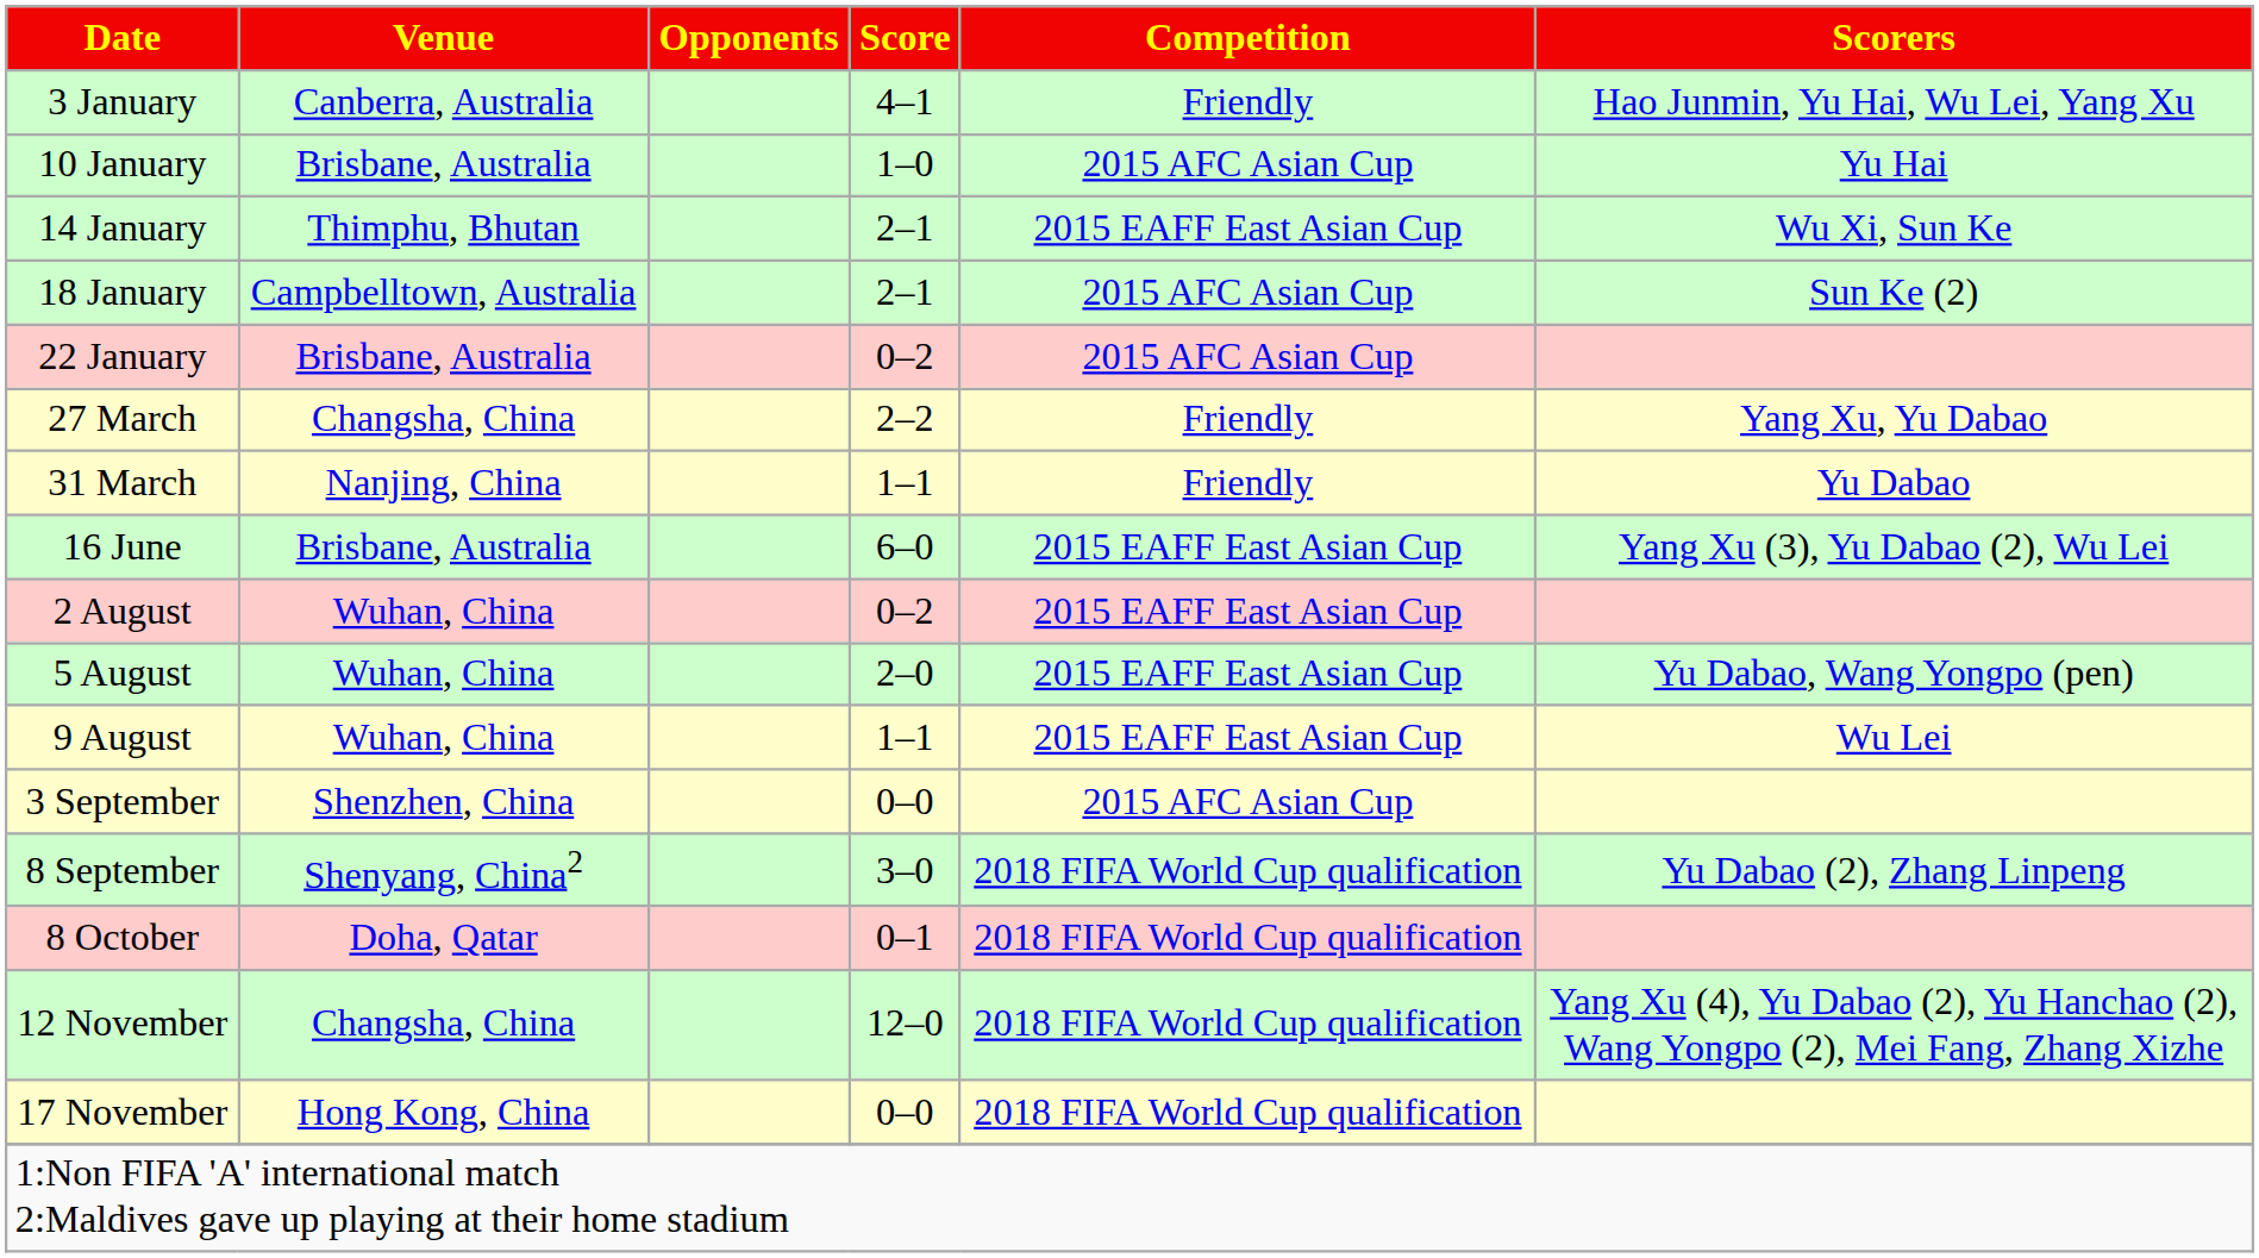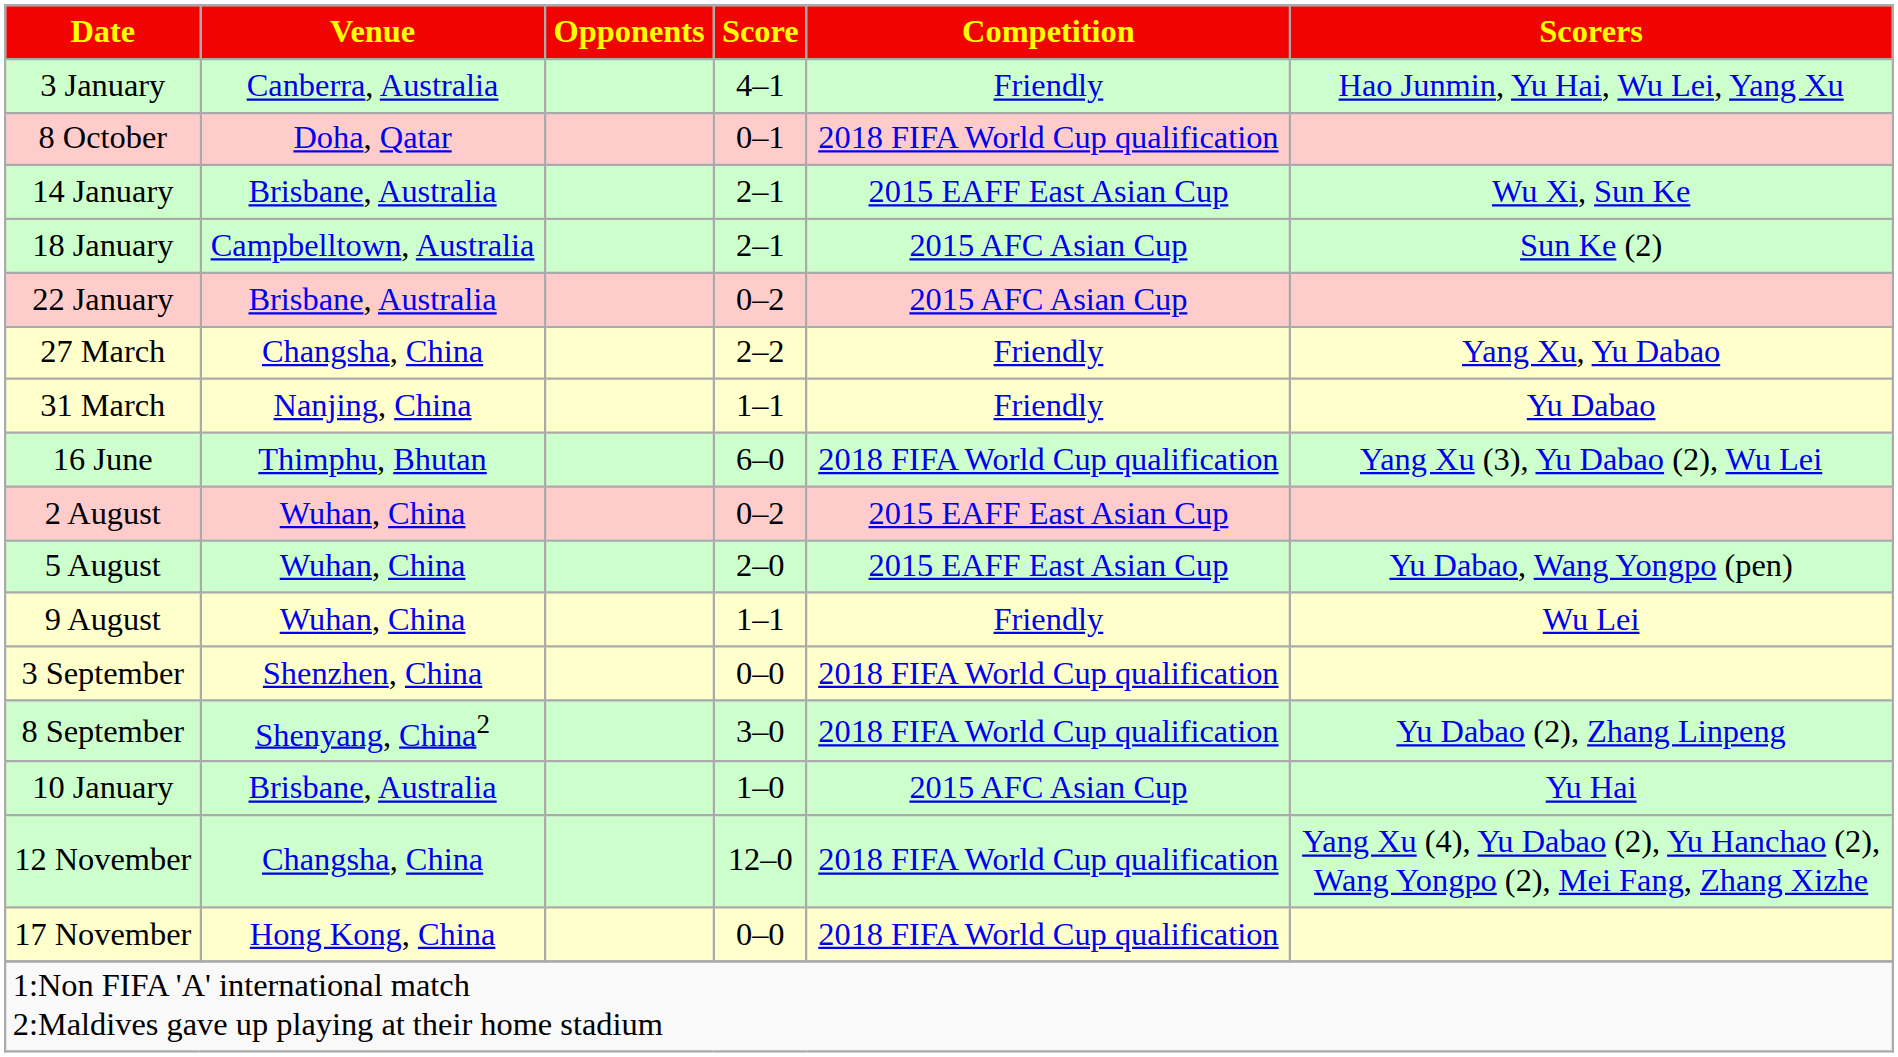 <table width=95% class="wikitable" style="text-align: center; font-size: 90%">
 <tr bgcolor=#F00300 style="color:yellow">
 <td><strong>Date</strong></td>
 <td><strong>Venue</strong></td>
 <td><strong>Opponents</strong></td>
 <td><strong>Score</strong></td>
 <td><strong>Competition</strong></td>
 <td><strong>Scorers</strong></td>
 </tr>
 <tr bgcolor=#CCFFCC>
 <td>3 January</td>
 <td><a href='#'>Canberra</a>, <a href='#'>Australia</a></td>
 <td></td>
 <td>4–1</td>
 <td><a href='#'>Friendly</a></td>
 <td><a href='#'>Hao Junmin</a>, <a href='#'>Yu Hai</a>, <a href='#'>Wu Lei</a>, <a href='#'>Yang Xu</a></td>
 </tr>
-<tr bgcolor=#CCFFCC>
-<td>10 January</td>
-<td><a href='#'>Brisbane</a>, <a href='#'>Australia</a></td>
+<tr bgcolor=#FFCCCC>
+<td>8 October</td>
+<td><a href='#'>Doha</a>, <a href='#'>Qatar</a></td>
 <td></td>
-<td>1–0</td>
-<td><a href='#'>2015 AFC Asian Cup</a></td>
-<td><a href='#'>Yu Hai</a></td>
+<td>0–1</td>
+<td><a href='#'>2018 FIFA World Cup qualification</a></td>
+<td></td>
 </tr>
 <tr bgcolor=#CCFFCC>
 <td>14 January</td>
-<td><a href='#'>Thimphu</a>, <a href='#'>Bhutan</a></td>
+<td><a href='#'>Brisbane</a>, <a href='#'>Australia</a></td>
 <td></td>
 <td>2–1</td>
 <td><a href='#'>2015 EAFF East Asian Cup</a></td>
 <td><a href='#'>Wu Xi</a>, <a href='#'>Sun Ke</a></td>
 </tr>
 <tr bgcolor=#CCFFCC>
 <td>18 January</td>
 <td><a href='#'>Campbelltown</a>, <a href='#'>Australia</a></td>
 <td></td>
 <td>2–1</td>
 <td><a href='#'>2015 AFC Asian Cup</a></td>
 <td><a href='#'>Sun Ke</a> (2)</td>
 </tr>
 <tr bgcolor=#FFCCCC>
 <td>22 January</td>
 <td><a href='#'>Brisbane</a>, <a href='#'>Australia</a></td>
 <td></td>
 <td>0–2</td>
 <td><a href='#'>2015 AFC Asian Cup</a></td>
 <td></td>
 </tr>
 <tr bgcolor=#FFFFCC>
 <td>27 March</td>
 <td><a href='#'>Changsha</a>, <a href='#'>China</a></td>
 <td></td>
 <td>2–2</td>
 <td><a href='#'>Friendly</a></td>
 <td><a href='#'>Yang Xu</a>, <a href='#'>Yu Dabao</a></td>
 </tr>
 <tr bgcolor=#FFFFCC>
 <td>31 March</td>
 <td><a href='#'>Nanjing</a>, <a href='#'>China</a></td>
 <td></td>
 <td>1–1</td>
 <td><a href='#'>Friendly</a></td>
 <td><a href='#'>Yu Dabao</a></td>
 </tr>
 <tr bgcolor=#CCFFCC>
 <td>16 June</td>
-<td><a href='#'>Brisbane</a>, <a href='#'>Australia</a></td>
+<td><a href='#'>Thimphu</a>, <a href='#'>Bhutan</a></td>
 <td></td>
 <td>6–0</td>
-<td><a href='#'>2015 EAFF East Asian Cup</a></td>
+<td><a href='#'>2018 FIFA World Cup qualification</a></td>
 <td><a href='#'>Yang Xu</a> (3), <a href='#'>Yu Dabao</a> (2), <a href='#'>Wu Lei</a></td>
 </tr>
 <tr bgcolor=#FFCCCC>
 <td>2 August</td>
 <td><a href='#'>Wuhan</a>, <a href='#'>China</a></td>
 <td></td>
 <td>0–2</td>
 <td><a href='#'>2015 EAFF East Asian Cup</a></td>
 <td></td>
 </tr>
 <tr bgcolor=#CCFFCC>
 <td>5 August</td>
 <td><a href='#'>Wuhan</a>, <a href='#'>China</a></td>
 <td></td>
 <td>2–0</td>
 <td><a href='#'>2015 EAFF East Asian Cup</a></td>
 <td><a href='#'>Yu Dabao</a>, <a href='#'>Wang Yongpo</a> (pen)</td>
 </tr>
 <tr bgcolor=#FFFFCC>
 <td>9 August</td>
 <td><a href='#'>Wuhan</a>, <a href='#'>China</a></td>
 <td></td>
 <td>1–1</td>
-<td><a href='#'>2015 EAFF East Asian Cup</a></td>
+<td><a href='#'>Friendly</a></td>
 <td><a href='#'>Wu Lei</a></td>
 </tr>
 <tr bgcolor=#FFFFCC>
 <td>3 September</td>
 <td><a href='#'>Shenzhen</a>, <a href='#'>China</a></td>
 <td></td>
 <td>0–0</td>
-<td><a href='#'>2015 AFC Asian Cup</a></td>
+<td><a href='#'>2018 FIFA World Cup qualification</a></td>
 <td></td>
 </tr>
 <tr bgcolor=#CCFFCC>
 <td>8 September</td>
 <td><a href='#'>Shenyang</a>, <a href='#'>China</a><sup>2</sup></td>
 <td></td>
 <td>3–0</td>
 <td><a href='#'>2018 FIFA World Cup qualification</a></td>
 <td><a href='#'>Yu Dabao</a> (2), <a href='#'>Zhang Linpeng</a></td>
 </tr>
-<tr bgcolor=#FFCCCC>
-<td>8 October</td>
-<td><a href='#'>Doha</a>, <a href='#'>Qatar</a></td>
+<tr bgcolor=#CCFFCC>
+<td>10 January</td>
+<td><a href='#'>Brisbane</a>, <a href='#'>Australia</a></td>
 <td></td>
-<td>0–1</td>
-<td><a href='#'>2018 FIFA World Cup qualification</a></td>
-<td></td>
+<td>1–0</td>
+<td><a href='#'>2015 AFC Asian Cup</a></td>
+<td><a href='#'>Yu Hai</a></td>
 </tr>
 <tr bgcolor=#CCFFCC>
 <td>12 November</td>
 <td><a href='#'>Changsha</a>, <a href='#'>China</a></td>
 <td></td>
 <td>12–0</td>
 <td><a href='#'>2018 FIFA World Cup qualification</a></td>
 <td><a href='#'>Yang Xu</a> (4), <a href='#'>Yu Dabao</a> (2), <a href='#'>Yu Hanchao</a> (2),<br> <a href='#'>Wang Yongpo</a> (2), <a href='#'>Mei Fang</a>, <a href='#'>Zhang Xizhe</a></td>
 </tr>
 <tr bgcolor=#FFFFCC>
 <td>17 November</td>
 <td><a href='#'>Hong Kong</a>, <a href='#'>China</a></td>
 <td></td>
 <td>0–0</td>
 <td><a href='#'>2018 FIFA World Cup qualification</a></td>
 <td></td>
 </tr>
 <tr>
 </tr>
 <tr>
 <td colspan=6 align=left>1:Non FIFA 'A' international match<br>2:Maldives gave up playing at their home stadium</td>
 </tr>
 </table>
